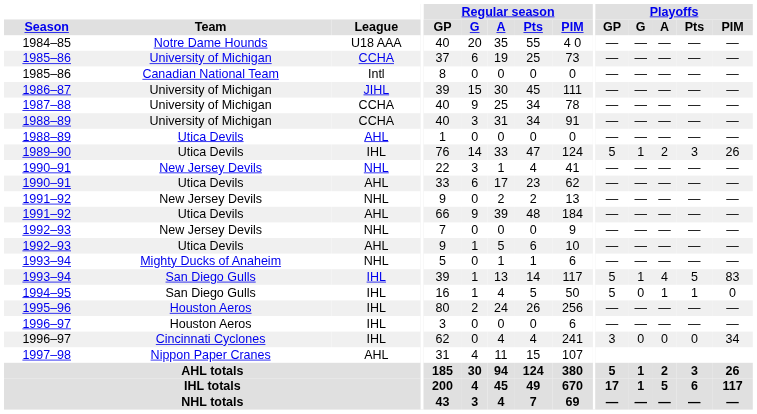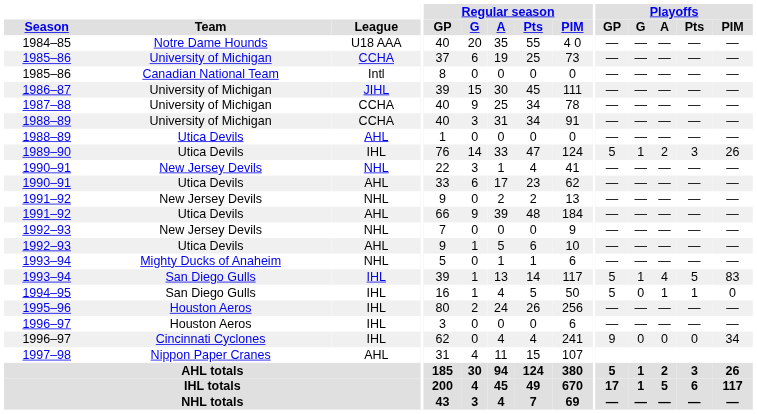 <table border="0" cellpadding="1" cellspacing="0" style="text-align:center; width:60em">
 <tr bgcolor="#e0e0e0">
 <th colspan="3" bgcolor="#ffffff"></th>
 <th rowspan="100" bgcolor="#ffffff"></th>
 <th colspan="5"><a href='#'>Regular season</a></th>
 <th rowspan="100" bgcolor="#ffffff"></th>
 <th colspan="5"><a href='#'>Playoffs</a></th>
 </tr>
 <tr bgcolor="#e0e0e0">
 <th><a href='#'>Season</a></th>
 <th>Team</th>
 <th>League</th>
 <th>GP</th>
 <th><a href='#'>G</a></th>
 <th><a href='#'>A</a></th>
 <th><a href='#'>Pts</a></th>
 <th><a href='#'>PIM</a></th>
 <th>GP</th>
 <th>G</th>
 <th>A</th>
 <th>Pts</th>
 <th>PIM</th>
 </tr>
 <tr>
 <td>1984–85</td>
 <td><a href='#'>Notre Dame Hounds</a></td>
 <td>U18 AAA</td>
 <td>40</td>
 <td>20</td>
 <td>35</td>
 <td>55</td>
 <td>4 0</td>
 <td>—</td>
 <td>—</td>
 <td>—</td>
 <td>—</td>
 <td>—</td>
 </tr>
 <tr bgcolor="#f0f0f0">
 <td><a href='#'>1985–86</a></td>
 <td><a href='#'>University of Michigan</a></td>
 <td><a href='#'>CCHA</a></td>
 <td>37</td>
 <td>6</td>
 <td>19</td>
 <td>25</td>
 <td>73</td>
 <td>—</td>
 <td>—</td>
 <td>—</td>
 <td>—</td>
 <td>—</td>
 </tr>
 <tr>
 <td>1985–86</td>
 <td><a href='#'>Canadian National Team</a></td>
 <td>Intl</td>
 <td>8</td>
 <td>0</td>
 <td>0</td>
 <td>0</td>
 <td>0</td>
 <td>—</td>
 <td>—</td>
 <td>—</td>
 <td>—</td>
 <td>—</td>
 </tr>
 <tr bgcolor="#f0f0f0">
 <td><a href='#'>1986–87</a></td>
 <td>University of Michigan</td>
 <td><a href='#'>JIHL</a></td>
 <td>39</td>
 <td>15</td>
 <td>30</td>
 <td>45</td>
 <td>111</td>
 <td>—</td>
 <td>—</td>
 <td>—</td>
 <td>—</td>
 <td>—</td>
 </tr>
 <tr>
 <td><a href='#'>1987–88</a></td>
 <td>University of Michigan</td>
 <td>CCHA</td>
 <td>40</td>
 <td>9</td>
 <td>25</td>
 <td>34</td>
 <td>78</td>
 <td>—</td>
 <td>—</td>
 <td>—</td>
 <td>—</td>
 <td>—</td>
 </tr>
 <tr bgcolor="#f0f0f0">
 <td><a href='#'>1988–89</a></td>
 <td>University of Michigan</td>
 <td>CCHA</td>
 <td>40</td>
 <td>3</td>
 <td>31</td>
 <td>34</td>
 <td>91</td>
 <td>—</td>
 <td>—</td>
 <td>—</td>
 <td>—</td>
 <td>—</td>
 </tr>
 <tr>
 <td><a href='#'>1988–89</a></td>
 <td><a href='#'>Utica Devils</a></td>
 <td><a href='#'>AHL</a></td>
 <td>1</td>
 <td>0</td>
 <td>0</td>
 <td>0</td>
 <td>0</td>
 <td>—</td>
 <td>—</td>
 <td>—</td>
 <td>—</td>
 <td>—</td>
 </tr>
 <tr bgcolor="#f0f0f0">
 <td><a href='#'>1989–90</a></td>
 <td>Utica Devils</td>
 <td>IHL</td>
 <td>76</td>
 <td>14</td>
 <td>33</td>
 <td>47</td>
 <td>124</td>
 <td>5</td>
 <td>1</td>
 <td>2</td>
 <td>3</td>
 <td>26</td>
 </tr>
 <tr>
 <td><a href='#'>1990–91</a></td>
 <td><a href='#'>New Jersey Devils</a></td>
 <td><a href='#'>NHL</a></td>
 <td>22</td>
 <td>3</td>
 <td>1</td>
 <td>4</td>
 <td>41</td>
 <td>—</td>
 <td>—</td>
 <td>—</td>
 <td>—</td>
 <td>—</td>
 </tr>
 <tr bgcolor="#f0f0f0">
 <td><a href='#'>1990–91</a></td>
 <td>Utica Devils</td>
 <td>AHL</td>
 <td>33</td>
 <td>6</td>
 <td>17</td>
 <td>23</td>
 <td>62</td>
 <td>—</td>
 <td>—</td>
 <td>—</td>
 <td>—</td>
 <td>—</td>
 </tr>
 <tr>
 <td><a href='#'>1991–92</a></td>
 <td>New Jersey Devils</td>
 <td>NHL</td>
 <td>9</td>
 <td>0</td>
 <td>2</td>
 <td>2</td>
 <td>13</td>
 <td>—</td>
 <td>—</td>
 <td>—</td>
 <td>—</td>
 <td>—</td>
 </tr>
 <tr bgcolor="#f0f0f0">
 <td><a href='#'>1991–92</a></td>
 <td>Utica Devils</td>
 <td>AHL</td>
 <td>66</td>
 <td>9</td>
 <td>39</td>
 <td>48</td>
 <td>184</td>
 <td>—</td>
 <td>—</td>
 <td>—</td>
 <td>—</td>
 <td>—</td>
 </tr>
 <tr>
 <td><a href='#'>1992–93</a></td>
 <td>New Jersey Devils</td>
 <td>NHL</td>
 <td>7</td>
 <td>0</td>
 <td>0</td>
 <td>0</td>
 <td>9</td>
 <td>—</td>
 <td>—</td>
 <td>—</td>
 <td>—</td>
 <td>—</td>
 </tr>
 <tr bgcolor="#f0f0f0">
 <td><a href='#'>1992–93</a></td>
 <td>Utica Devils</td>
 <td>AHL</td>
 <td>9</td>
 <td>1</td>
 <td>5</td>
 <td>6</td>
 <td>10</td>
 <td>—</td>
 <td>—</td>
 <td>—</td>
 <td>—</td>
 <td>—</td>
 </tr>
 <tr>
 <td><a href='#'>1993–94</a></td>
 <td><a href='#'>Mighty Ducks of Anaheim</a></td>
 <td>NHL</td>
 <td>5</td>
 <td>0</td>
 <td>1</td>
 <td>1</td>
 <td>6</td>
 <td>—</td>
 <td>—</td>
 <td>—</td>
 <td>—</td>
 <td>—</td>
 </tr>
 <tr bgcolor="#f0f0f0">
 <td><a href='#'>1993–94</a></td>
 <td><a href='#'>San Diego Gulls</a></td>
 <td><a href='#'>IHL</a></td>
 <td>39</td>
 <td>1</td>
 <td>13</td>
 <td>14</td>
 <td>117</td>
 <td>5</td>
 <td>1</td>
 <td>4</td>
 <td>5</td>
 <td>83</td>
 </tr>
 <tr>
 <td><a href='#'>1994–95</a></td>
 <td>San Diego Gulls</td>
 <td>IHL</td>
 <td>16</td>
 <td>1</td>
 <td>4</td>
 <td>5</td>
 <td>50</td>
 <td>5</td>
 <td>0</td>
 <td>1</td>
 <td>1</td>
 <td>0</td>
 </tr>
 <tr bgcolor="#f0f0f0">
 <td><a href='#'>1995–96</a></td>
 <td><a href='#'>Houston Aeros</a></td>
 <td>IHL</td>
 <td>80</td>
 <td>2</td>
 <td>24</td>
 <td>26</td>
 <td>256</td>
 <td>—</td>
 <td>—</td>
 <td>—</td>
 <td>—</td>
 <td>—</td>
 </tr>
 <tr>
 <td><a href='#'>1996–97</a></td>
 <td>Houston Aeros</td>
 <td>IHL</td>
 <td>3</td>
 <td>0</td>
 <td>0</td>
 <td>0</td>
 <td>6</td>
 <td>—</td>
 <td>—</td>
 <td>—</td>
 <td>—</td>
 <td>—</td>
 </tr>
 <tr bgcolor="#f0f0f0">
 <td>1996–97</td>
 <td><a href='#'>Cincinnati Cyclones</a></td>
 <td>IHL</td>
 <td>62</td>
 <td>0</td>
 <td>4</td>
 <td>4</td>
 <td>241</td>
-<td>3</td>
+<td>9</td>
 <td>0</td>
 <td>0</td>
 <td>0</td>
 <td>34</td>
 </tr>
 <tr>
 <td><a href='#'>1997–98</a></td>
 <td><a href='#'>Nippon Paper Cranes</a></td>
 <td>AHL</td>
 <td>31</td>
 <td>4</td>
 <td>11</td>
 <td>15</td>
 <td>107</td>
 </tr>
 <tr bgcolor="#e0e0e0">
 <th colspan="3">AHL totals</th>
 <th>185</th>
 <th>30</th>
 <th>94</th>
 <th>124</th>
 <th>380</th>
 <th>5</th>
 <th>1</th>
 <th>2</th>
 <th>3</th>
 <th>26</th>
 </tr>
 <tr bgcolor="#e0e0e0">
 <th colspan="3">IHL totals</th>
 <th>200</th>
 <th>4</th>
 <th>45</th>
 <th>49</th>
 <th>670</th>
 <th>17</th>
 <th>1</th>
 <th>5</th>
 <th>6</th>
 <th>117</th>
 </tr>
 <tr bgcolor="#e0e0e0">
 <th colspan="3">NHL totals</th>
 <th>43</th>
 <th>3</th>
 <th>4</th>
 <th>7</th>
 <th>69</th>
 <th>—</th>
 <th>—</th>
 <th>—</th>
 <th>—</th>
 <th>—</th>
 </tr>
 </table>
